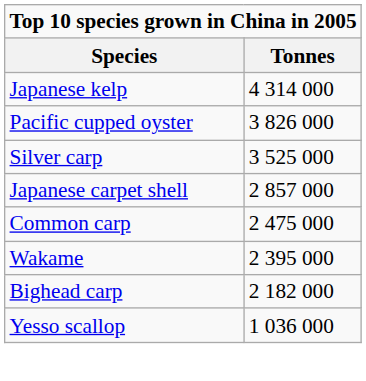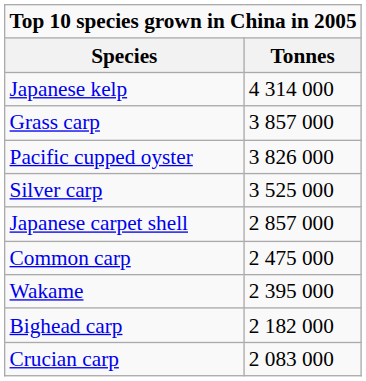 <table class="wikitable" border="1">
 <tr>
 <td colspan=2 align="center"><strong>Top 10 species grown in China in 2005</strong></td>
 </tr>
 <tr>
 <th>Species</th>
 <th>Tonnes</th>
 </tr>
 <tr>
 <td><a href='#'>Japanese kelp</a></td>
 <td>4 314 000</td>
+</tr>
+<tr>
+<td><a href='#'>Grass carp</a></td>
+<td>3 857 000</td>
 </tr>
 <tr>
 <td><a href='#'>Pacific cupped oyster</a></td>
 <td>3 826 000</td>
 </tr>
 <tr>
 <td><a href='#'>Silver carp</a></td>
 <td>3 525 000</td>
 </tr>
 <tr>
 <td><a href='#'>Japanese carpet shell</a></td>
 <td>2 857 000</td>
 </tr>
 <tr>
 <td><a href='#'>Common carp</a></td>
 <td>2 475 000</td>
 </tr>
 <tr>
 <td><a href='#'>Wakame</a></td>
 <td>2 395 000</td>
 </tr>
 <tr>
 <td><a href='#'>Bighead carp</a></td>
 <td>2 182 000</td>
 </tr>
 <tr>
-<td><a href='#'>Yesso scallop</a></td>
-<td>1 036 000</td>
+<td><a href='#'>Crucian carp</a></td>
+<td>2 083 000</td>
 </tr>
 </table>
